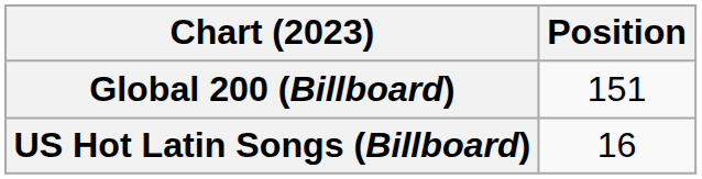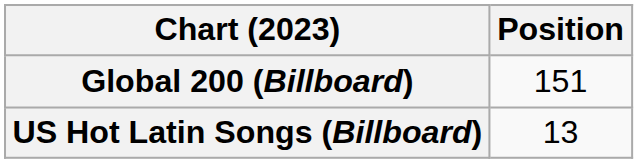 <table class="wikitable sortable plainrowheaders" style="text-align:center">
 <tr>
 <th scope="col">Chart (2023)</th>
 <th scope="col">Position</th>
 </tr>
 <tr>
 <th scope="row">Global 200 (<em>Billboard</em>)</th>
 <td>151</td>
 </tr>
 <tr>
 <th scope="row">US Hot Latin Songs (<em>Billboard</em>)</th>
-<td>16</td>
+<td>13</td>
 </tr>
 </table>
